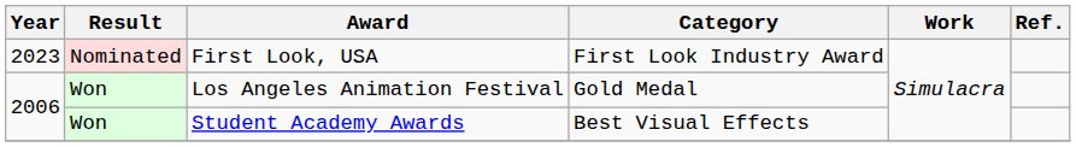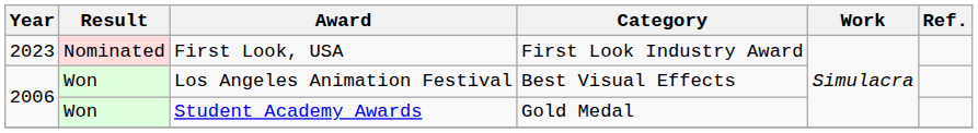 <table class="wikitable">
 <tr>
 <th>Year</th>
 <th>Result</th>
 <th>Award</th>
 <th>Category</th>
 <th>Work</th>
 <th>Ref.</th>
 </tr>
 <tr>
 <td>2023</td>
 <td style="background: #ffdddd">Nominated</td>
 <td>First Look, USA</td>
 <td>First Look Industry Award</td>
 <td rowspan="3"><em>Simulacra</em></td>
 <td></td>
 </tr>
 <tr>
 <td rowspan="2">2006</td>
 <td style="background: #ddffdd">Won</td>
 <td>Los Angeles Animation Festival</td>
-<td>Gold Medal</td>
+<td>Best Visual Effects</td>
 <td></td>
 </tr>
 <tr>
 <td style="background: #ddffdd">Won</td>
 <td><a href='#'>Student Academy Awards</a></td>
-<td>Best Visual Effects</td>
+<td>Gold Medal</td>
 <td></td>
 </tr>
 <tr>
 </tr>
 </table>
